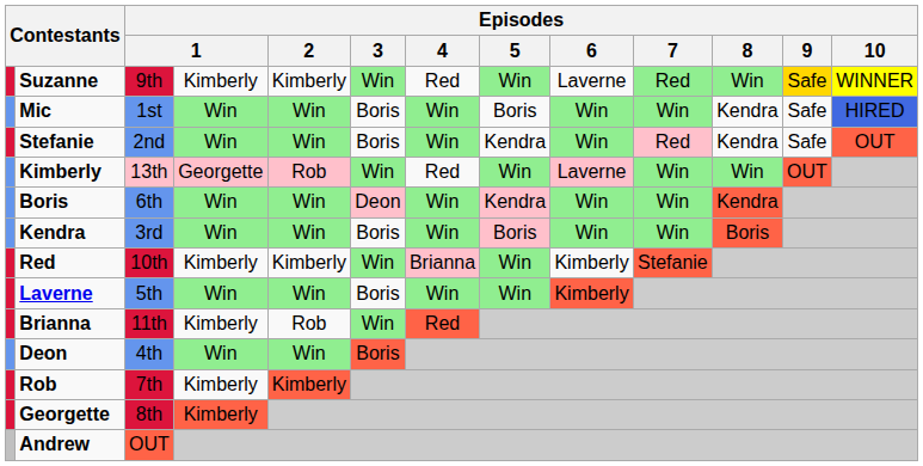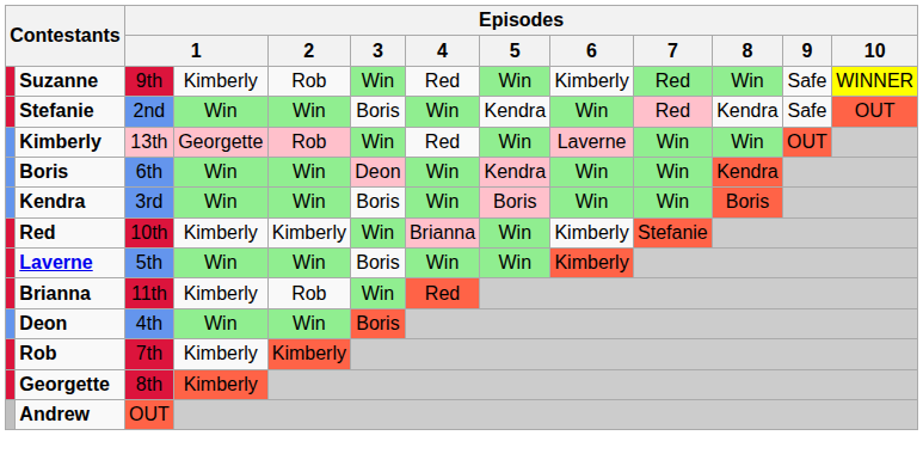 <table class="wikitable" style="text-align:center">
 <tr>
 <th rowspan=2 colspan=2>Contestants</th>
 <th colspan=11>Episodes</th>
 </tr>
 <tr>
 <th colspan=2>1</th>
 <th>2</th>
 <th>3</th>
 <th>4</th>
 <th>5</th>
 <th>6</th>
 <th>7</th>
 <th>8</th>
 <th>9</th>
 <th>10</th>
 </tr>
 <tr>
 <td style="background:crimson;"></td>
 <td align="left"><strong>Suzanne</strong></td>
 <td style="background:crimson;">9th</td>
 <td>Kimberly</td>
-<td>Kimberly</td>
+<td>Rob</td>
 <td style="background:lightgreen;">Win</td>
 <td>Red</td>
 <td style="background:lightgreen;">Win</td>
-<td>Laverne</td>
+<td>Kimberly</td>
 <td style="background: lightgreen;">Red</td>
 <td style="background:lightgreen;">Win</td>
-<td style="background: gold;">Safe</td>
+<td>Safe</td>
 <td style="background:yellow;">WINNER</td>
-</tr>
-<tr>
-<td style="background:cornflowerblue;"></td>
-<td align="left"><strong>Mic</strong></td>
-<td style="background:cornflowerblue;">1st</td>
-<td style="background:lightgreen;">Win</td>
-<td style="background:lightgreen;">Win</td>
-<td>Boris</td>
-<td style="background:lightgreen;">Win</td>
-<td>Boris</td>
-<td style="background:lightgreen;">Win</td>
-<td style="background:lightgreen;">Win</td>
-<td>Kendra</td>
-<td>Safe</td>
-<td style="background:royalblue;">HIRED</td>
 </tr>
 <tr>
 <td style="background:crimson;"></td>
 <td align="left"><strong>Stefanie</strong></td>
 <td style="background:cornflowerblue;">2nd</td>
 <td style="background:lightgreen;">Win</td>
 <td style="background:lightgreen;">Win</td>
 <td>Boris</td>
 <td style="background:lightgreen;">Win</td>
 <td>Kendra</td>
 <td style="background:lightgreen;">Win</td>
 <td style="background:pink;">Red</td>
 <td>Kendra</td>
 <td>Safe</td>
 <td style="background:tomato;">OUT</td>
 </tr>
 <tr>
 <td style="background:cornflowerblue;"></td>
 <td align="left"><strong>Kimberly</strong></td>
 <td style="background:pink;">13th</td>
 <td style="background:pink;">Georgette</td>
 <td style="background:pink;">Rob</td>
 <td style="background:lightgreen;">Win</td>
 <td>Red</td>
 <td style="background:lightgreen;">Win</td>
 <td style="background:pink;">Laverne</td>
 <td style="background:lightgreen;">Win</td>
 <td style="background:lightgreen;">Win</td>
 <td style="background:tomato;">OUT</td>
 <td style="background:#ccc;"></td>
 </tr>
 <tr>
 <td style="background:cornflowerblue;"></td>
 <td align="left"><strong>Boris</strong></td>
 <td style="background:cornflowerblue;">6th</td>
 <td style="background:lightgreen;">Win</td>
 <td style="background:lightgreen;">Win</td>
 <td style="background:pink;">Deon</td>
 <td style="background:lightgreen;">Win</td>
 <td style="background:pink;">Kendra</td>
 <td style="background:lightgreen;">Win</td>
 <td style="background:lightgreen;">Win</td>
 <td style="background:tomato;">Kendra</td>
 <td colspan="2" style="background:#ccc;"></td>
 </tr>
 <tr>
 <td style="background:cornflowerblue;"></td>
 <td align="left"><strong>Kendra</strong></td>
 <td style="background:cornflowerblue;">3rd</td>
 <td style="background:lightgreen;">Win</td>
 <td style="background:lightgreen;">Win</td>
 <td>Boris</td>
 <td style="background:lightgreen;">Win</td>
 <td style="background:pink;">Boris</td>
 <td style="background:lightgreen;">Win</td>
 <td style="background:lightgreen;">Win</td>
 <td style="background:tomato;">Boris</td>
 <td colspan="2" style="background:#ccc;"></td>
 </tr>
 <tr>
 <td style="background:crimson;"></td>
 <td align="left"><strong>Red</strong></td>
 <td style="background:crimson;">10th</td>
 <td>Kimberly</td>
 <td>Kimberly</td>
 <td style="background:lightgreen;">Win</td>
 <td style="background:pink;">Brianna</td>
 <td style="background:lightgreen;">Win</td>
 <td>Kimberly</td>
 <td style="background:tomato;">Stefanie</td>
 <td colspan="3" style="background:#ccc;"></td>
 </tr>
 <tr>
 <td style="background:crimson;"></td>
 <td align="left"><strong><a href='#'>Laverne</a></strong></td>
 <td style="background:cornflowerblue;">5th</td>
 <td style="background:lightgreen;">Win</td>
 <td style="background:lightgreen;">Win</td>
 <td>Boris</td>
 <td style="background:lightgreen;">Win</td>
 <td style="background:lightgreen;">Win</td>
 <td style="background:tomato;">Kimberly</td>
 <td colspan="4" style="background:#ccc;"></td>
 </tr>
 <tr>
 <td style="background:crimson;"></td>
 <td align="left"><strong>Brianna</strong></td>
 <td style="background:crimson;">11th</td>
 <td>Kimberly</td>
 <td>Rob</td>
 <td style="background:lightgreen;">Win</td>
 <td style="background:tomato;">Red</td>
 <td colspan="6" style="background:#ccc;"></td>
 </tr>
 <tr>
 <td style="background:cornflowerblue;"></td>
 <td align="left"><strong>Deon</strong></td>
 <td style="background:cornflowerblue;">4th</td>
 <td style="background:lightgreen;">Win</td>
 <td style="background:lightgreen;">Win</td>
 <td style="background:tomato;">Boris</td>
 <td colspan="7" style="background:#ccc;"></td>
 </tr>
 <tr>
 <td style="background:crimson;"></td>
 <td align="left"><strong>Rob</strong></td>
 <td style="background:crimson;">7th</td>
 <td>Kimberly</td>
 <td style="background:tomato;">Kimberly</td>
 <td colspan="8" style="background:#ccc;"></td>
 </tr>
 <tr>
 <td style="background:crimson;"></td>
 <td align="left"><strong>Georgette</strong></td>
 <td style="background:crimson;">8th</td>
 <td style="background:tomato;">Kimberly</td>
 <td colspan="9" style="background:#ccc;"></td>
 </tr>
 <tr>
 <td style="background:silver;"></td>
 <td align="left"><strong>Andrew</strong></td>
 <td style="background:tomato;">OUT</td>
 <td colspan="10" style="background:#ccc;"></td>
 </tr>
 </table>
